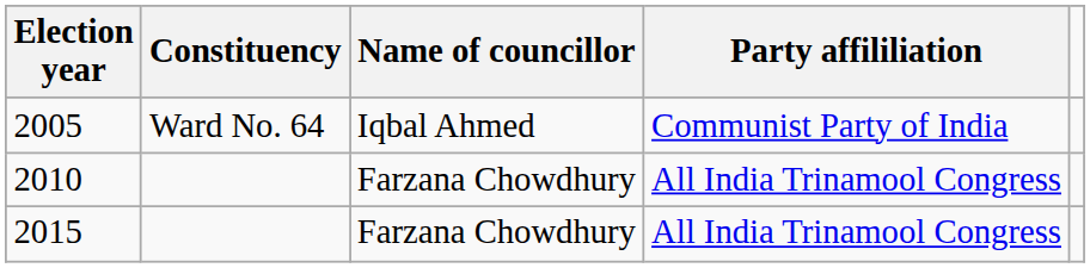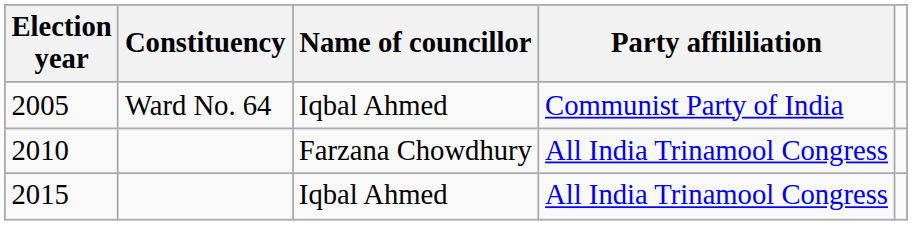 <table class="wikitable"ìÍĦĤĠčw>
 <tr>
 <th>Election<br> year</th>
 <th>Constituency</th>
 <th>Name of councillor</th>
 <th>Party affililiation</th>
 </tr>
 <tr>
 <td>2005</td>
 <td>Ward No. 64</td>
 <td>Iqbal Ahmed</td>
 <td><a href='#'>Communist Party of India</a></td>
 <td></td>
 </tr>
 <tr>
 <td>2010</td>
 <td></td>
 <td>Farzana Chowdhury</td>
 <td><a href='#'>All India Trinamool Congress</a></td>
 <td></td>
 </tr>
 <tr>
 <td>2015</td>
 <td></td>
-<td>Farzana Chowdhury</td>
+<td>Iqbal Ahmed</td>
 <td><a href='#'>All India Trinamool Congress</a></td>
 <td></td>
 </tr>
 </table>
